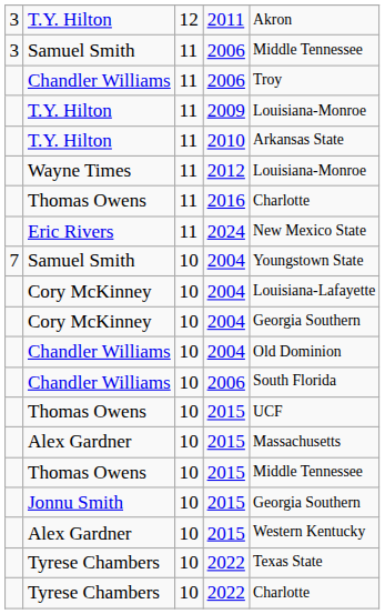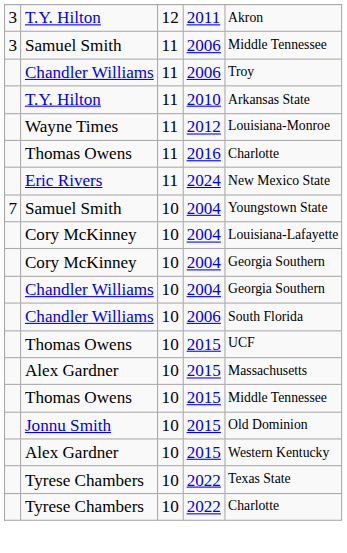 <table class="wikitable">
 <tr>
 </tr>
 <tr>
 <td>3</td>
 <td><a href='#'>T.Y. Hilton</a></td>
 <td>12</td>
 <td><a href='#'>2011</a></td>
 <td style="font-size:80%;">Akron</td>
 </tr>
 <tr>
 <td>3</td>
 <td>Samuel Smith</td>
 <td>11</td>
 <td><a href='#'>2006</a></td>
 <td style="font-size:80%;">Middle Tennessee</td>
 </tr>
 <tr>
 <td></td>
 <td><a href='#'>Chandler Williams</a></td>
 <td>11</td>
 <td><a href='#'>2006</a></td>
 <td style="font-size:80%;">Troy</td>
-</tr>
-<tr>
-<td></td>
-<td><a href='#'>T.Y. Hilton</a></td>
-<td>11</td>
-<td><a href='#'>2009</a></td>
-<td style="font-size:80%;">Louisiana-Monroe</td>
 </tr>
 <tr>
 <td></td>
 <td><a href='#'>T.Y. Hilton</a></td>
 <td>11</td>
 <td><a href='#'>2010</a></td>
 <td style="font-size:80%;">Arkansas State</td>
 </tr>
 <tr>
 <td></td>
 <td>Wayne Times</td>
 <td>11</td>
 <td><a href='#'>2012</a></td>
 <td style="font-size:80%;">Louisiana-Monroe</td>
 </tr>
 <tr>
 <td></td>
 <td>Thomas Owens</td>
 <td>11</td>
 <td><a href='#'>2016</a></td>
 <td style="font-size:80%;">Charlotte</td>
 </tr>
 <tr>
 <td></td>
 <td><a href='#'>Eric Rivers</a></td>
 <td>11</td>
 <td><a href='#'>2024</a></td>
 <td style="font-size:80%;">New Mexico State</td>
 </tr>
 <tr>
 <td>7</td>
 <td>Samuel Smith</td>
 <td>10</td>
 <td><a href='#'>2004</a></td>
 <td style="font-size:80%;">Youngstown State</td>
 </tr>
 <tr>
 <td></td>
 <td>Cory McKinney</td>
 <td>10</td>
 <td><a href='#'>2004</a></td>
 <td style="font-size:80%;">Louisiana-Lafayette</td>
 </tr>
 <tr>
 <td></td>
 <td>Cory McKinney</td>
 <td>10</td>
 <td><a href='#'>2004</a></td>
 <td style="font-size:80%;">Georgia Southern</td>
 </tr>
 <tr>
 <td></td>
 <td><a href='#'>Chandler Williams</a></td>
 <td>10</td>
 <td><a href='#'>2004</a></td>
-<td style="font-size:80%;">Old Dominion</td>
+<td style="font-size:80%;">Georgia Southern</td>
 </tr>
 <tr>
 <td></td>
 <td><a href='#'>Chandler Williams</a></td>
 <td>10</td>
 <td><a href='#'>2006</a></td>
 <td style="font-size:80%;">South Florida</td>
 </tr>
 <tr>
 <td></td>
 <td>Thomas Owens</td>
 <td>10</td>
 <td><a href='#'>2015</a></td>
 <td style="font-size:80%;">UCF</td>
 </tr>
 <tr>
 <td></td>
 <td>Alex Gardner</td>
 <td>10</td>
 <td><a href='#'>2015</a></td>
 <td style="font-size:80%;">Massachusetts</td>
 </tr>
 <tr>
 <td></td>
 <td>Thomas Owens</td>
 <td>10</td>
 <td><a href='#'>2015</a></td>
 <td style="font-size:80%;">Middle Tennessee</td>
 </tr>
 <tr>
 <td></td>
 <td><a href='#'>Jonnu Smith</a></td>
 <td>10</td>
 <td><a href='#'>2015</a></td>
-<td style="font-size:80%;">Georgia Southern</td>
+<td style="font-size:80%;">Old Dominion</td>
 </tr>
 <tr>
 <td></td>
 <td>Alex Gardner</td>
 <td>10</td>
 <td><a href='#'>2015</a></td>
 <td style="font-size:80%;">Western Kentucky</td>
 </tr>
 <tr>
 <td></td>
 <td>Tyrese Chambers</td>
 <td>10</td>
 <td><a href='#'>2022</a></td>
 <td style="font-size:80%;">Texas State</td>
 </tr>
 <tr>
 <td></td>
 <td>Tyrese Chambers</td>
 <td>10</td>
 <td><a href='#'>2022</a></td>
 <td style="font-size:80%;">Charlotte</td>
 </tr>
 </table>
